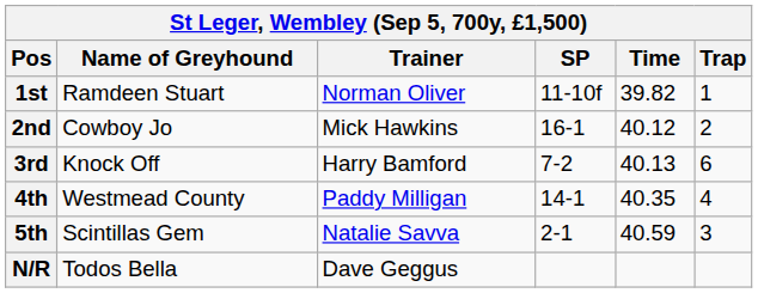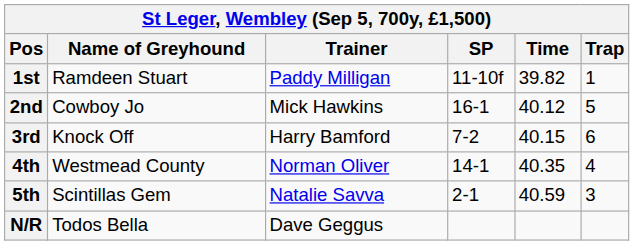 <table class="wikitable">
 <tr>
 <th colspan="6"><a href='#'>St Leger</a>, <a href='#'>Wembley</a> (Sep 5, 700y, £1,500)</th>
 </tr>
 <tr>
 <th width=30>Pos</th>
 <th width=180>Name of Greyhound</th>
 <th width=150>Trainer</th>
 <th width=50>SP</th>
 <th width=50>Time</th>
 <th width=30>Trap</th>
 </tr>
 <tr>
 <th>1st</th>
 <td>Ramdeen Stuart</td>
-<td><a href='#'>Norman Oliver</a></td>
+<td><a href='#'>Paddy Milligan</a></td>
 <td>11-10f</td>
 <td>39.82</td>
 <td>1</td>
 </tr>
 <tr>
 <th>2nd</th>
 <td>Cowboy Jo</td>
 <td>Mick Hawkins</td>
 <td>16-1</td>
 <td>40.12</td>
-<td>2</td>
+<td>5</td>
 </tr>
 <tr>
 <th>3rd</th>
 <td>Knock Off</td>
 <td>Harry Bamford</td>
 <td>7-2</td>
-<td>40.13</td>
+<td>40.15</td>
 <td>6</td>
 </tr>
 <tr>
 <th>4th</th>
 <td>Westmead County</td>
-<td><a href='#'>Paddy Milligan</a></td>
+<td><a href='#'>Norman Oliver</a></td>
 <td>14-1</td>
 <td>40.35</td>
 <td>4</td>
 </tr>
 <tr>
 <th>5th</th>
 <td>Scintillas Gem</td>
 <td><a href='#'>Natalie Savva</a></td>
 <td>2-1</td>
 <td>40.59</td>
 <td>3</td>
 </tr>
 <tr>
 <th>N/R</th>
 <td>Todos Bella</td>
 <td>Dave Geggus</td>
 <td></td>
 <td></td>
 <td></td>
 </tr>
 </table>
